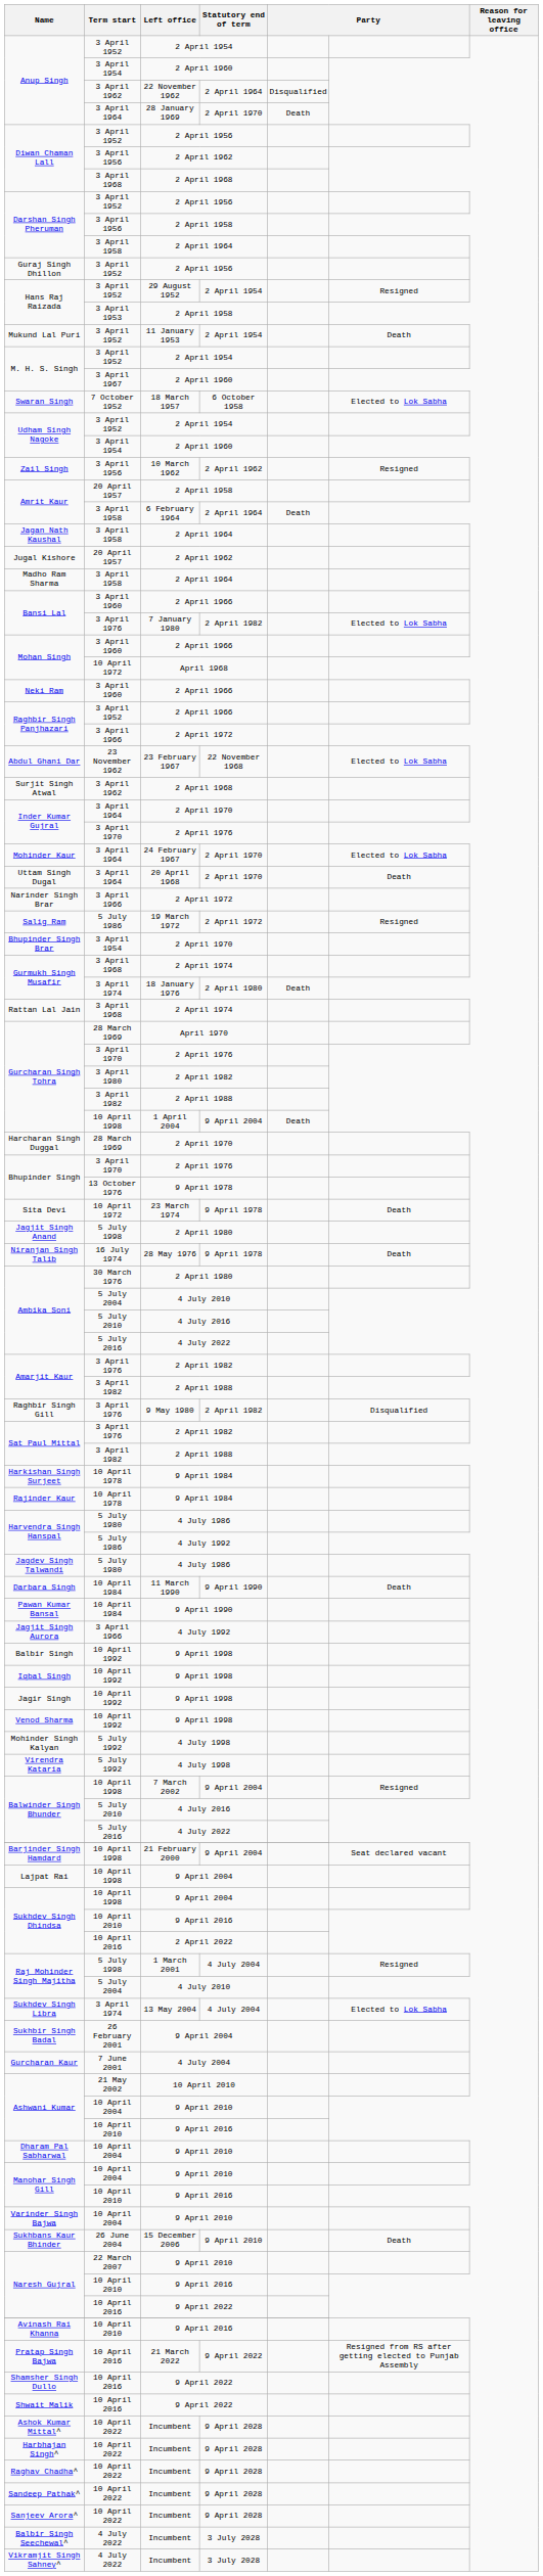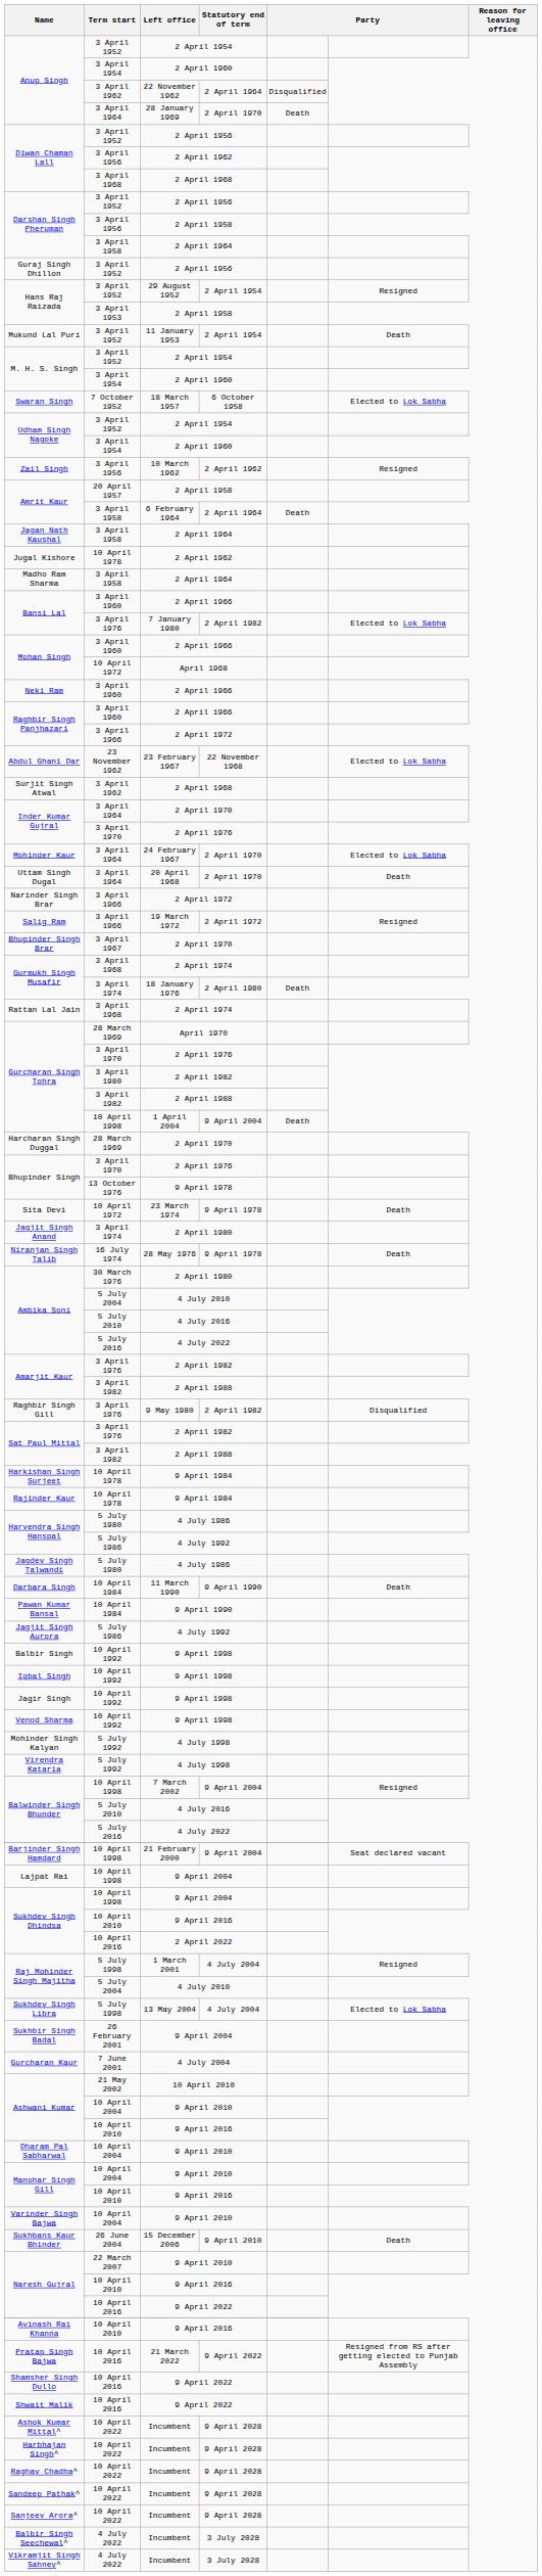 <table class="wikitable sortable" style="text-align:center">
 <tr>
 <th>Name</th>
 <th>Term start</th>
 <th>Left office</th>
 <th>Statutory end of term</th>
 <th colspan=2>Party</th>
 <th>Reason for leaving office</th>
 </tr>
 <tr>
 <td rowspan=4><a href='#'>Anup Singh</a></td>
 <td>3 April 1952</td>
 <td colspan=2>2 April 1954</td>
 <td></td>
 <td></td>
 </tr>
 <tr>
 <td>3 April 1954</td>
 <td colspan=2>2 April 1960</td>
 <td></td>
 </tr>
 <tr>
 <td>3 April 1962</td>
 <td>22 November 1962</td>
 <td>2 April 1964</td>
 <td>Disqualified</td>
 </tr>
 <tr>
 <td>3 April 1964</td>
 <td>28 January 1969</td>
 <td>2 April 1970</td>
 <td>Death</td>
 </tr>
 <tr>
 <td rowspan=3><a href='#'>Diwan Chaman Lall</a></td>
 <td>3 April 1952</td>
 <td colspan=2>2 April 1956</td>
 <td></td>
 <td></td>
 </tr>
 <tr>
 <td>3 April 1956</td>
 <td colspan=2>2 April 1962</td>
 <td></td>
 </tr>
 <tr>
 <td>3 April 1968</td>
 <td colspan=2>2 April 1968</td>
 <td></td>
 </tr>
 <tr>
 <td rowspan=3><a href='#'>Darshan Singh Pheruman</a></td>
 <td>3 April 1952</td>
 <td colspan=2>2 April 1956</td>
 <td></td>
 <td></td>
 </tr>
 <tr>
 <td>3 April 1956</td>
 <td colspan=2>2 April 1958</td>
 <td></td>
 </tr>
 <tr>
 <td>3 April 1958</td>
 <td colspan=2>2 April 1964</td>
 <td></td>
 <td></td>
 </tr>
 <tr>
 <td>Guraj Singh Dhillon</td>
 <td>3 April 1952</td>
 <td colspan=2>2 April 1956</td>
 <td></td>
 <td></td>
 </tr>
 <tr>
 <td rowspan=2>Hans Raj Raizada</td>
 <td>3 April 1952</td>
 <td>29 August 1952</td>
 <td>2 April 1954</td>
 <td></td>
 <td>Resigned</td>
 </tr>
 <tr>
 <td>3 April 1953</td>
 <td colspan=2>2 April 1958</td>
 <td></td>
 </tr>
 <tr>
 <td>Mukund Lal Puri</td>
 <td>3 April 1952</td>
 <td>11 January 1953</td>
 <td>2 April 1954</td>
 <td></td>
 <td>Death</td>
 </tr>
 <tr>
 <td rowspan=2>M. H. S.  Singh</td>
 <td>3 April 1952</td>
 <td colspan=2>2 April 1954</td>
 <td></td>
 <td></td>
 </tr>
 <tr>
-<td>3 April 1967</td>
+<td>3 April 1954</td>
 <td colspan=2>2 April 1960</td>
 <td></td>
 </tr>
 <tr>
 <td><a href='#'>Swaran Singh</a></td>
 <td>7 October 1952</td>
 <td>18 March 1957</td>
 <td>6 October 1958</td>
 <td></td>
 <td>Elected to <a href='#'>Lok Sabha</a></td>
 </tr>
 <tr>
 <td rowspan=2><a href='#'>Udham Singh Nagoke</a></td>
 <td>3 April 1952</td>
 <td colspan=2>2 April 1954</td>
 <td></td>
 <td></td>
 </tr>
 <tr>
 <td>3 April 1954</td>
 <td colspan=2>2 April 1960</td>
 <td></td>
 </tr>
 <tr>
 <td><a href='#'>Zail Singh</a></td>
 <td>3 April 1956</td>
 <td>10 March 1962</td>
 <td>2 April 1962</td>
 <td></td>
 <td>Resigned</td>
 </tr>
 <tr>
 <td rowspan=2><a href='#'>Amrit Kaur</a></td>
 <td>20 April 1957</td>
 <td colspan=2>2 April 1958</td>
 <td></td>
 <td></td>
 </tr>
 <tr>
 <td>3 April 1958</td>
 <td>6 February 1964</td>
 <td>2 April 1964</td>
 <td>Death</td>
 </tr>
 <tr>
 <td><a href='#'>Jagan Nath Kaushal</a></td>
 <td>3 April 1958</td>
 <td colspan=2>2 April 1964</td>
 <td></td>
 <td></td>
 </tr>
 <tr>
 <td>Jugal Kishore</td>
-<td>20 April 1957</td>
+<td>10 April 1978</td>
 <td colspan=2>2 April 1962</td>
 <td></td>
 <td></td>
 </tr>
 <tr>
 <td>Madho Ram Sharma</td>
 <td>3 April 1958</td>
 <td colspan=2>2 April 1964</td>
 <td></td>
 <td></td>
 </tr>
 <tr>
 <td rowspan=2><a href='#'>Bansi Lal</a></td>
 <td>3 April 1960</td>
 <td colspan=2>2 April 1966</td>
 <td></td>
 <td></td>
 </tr>
 <tr>
 <td>3 April 1976</td>
 <td>7 January 1980</td>
 <td>2 April 1982</td>
 <td></td>
 <td>Elected to <a href='#'>Lok Sabha</a></td>
 </tr>
 <tr>
 <td rowspan=2><a href='#'>Mohan Singh</a></td>
 <td>3 April 1960</td>
 <td colspan=2>2 April 1966</td>
 <td></td>
 <td></td>
 </tr>
 <tr>
 <td>10 April 1972</td>
 <td colspan=2>April 1968</td>
 <td></td>
 </tr>
 <tr>
 <td><a href='#'>Neki Ram</a></td>
 <td>3 April 1960</td>
 <td colspan=2>2 April 1966</td>
 <td></td>
 <td></td>
 </tr>
 <tr>
 <td rowspan=2><a href='#'>Raghbir Singh Panjhazari</a></td>
-<td>3 April 1952</td>
+<td>3 April 1960</td>
 <td colspan=2>2 April 1966</td>
 <td></td>
 <td></td>
 </tr>
 <tr>
 <td>3 April 1966</td>
 <td colspan=2>2 April 1972</td>
 <td></td>
 </tr>
 <tr>
 <td><a href='#'>Abdul Ghani Dar</a></td>
 <td>23 November 1962</td>
 <td>23 February 1967</td>
 <td>22 November 1968</td>
 <td></td>
 <td>Elected to <a href='#'>Lok Sabha</a></td>
 </tr>
 <tr>
 <td>Surjit Singh Atwal</td>
 <td>3 April 1962</td>
 <td colspan=2>2 April 1968</td>
 <td></td>
 <td></td>
 </tr>
 <tr>
 <td rowspan=2><a href='#'>Inder Kumar Gujral</a></td>
 <td>3 April 1964</td>
 <td colspan=2>2 April 1970</td>
 <td></td>
 <td></td>
 </tr>
 <tr>
 <td>3 April 1970</td>
 <td colspan=2>2 April 1976</td>
 <td></td>
 </tr>
 <tr>
 <td><a href='#'>Mohinder Kaur</a></td>
 <td>3 April 1964</td>
 <td>24 February 1967</td>
 <td>2 April 1970</td>
 <td></td>
 <td>Elected to <a href='#'>Lok Sabha</a></td>
 </tr>
 <tr>
 <td>Uttam Singh Dugal</td>
 <td>3 April 1964</td>
 <td>20 April 1968</td>
 <td>2 April 1970</td>
 <td></td>
 <td>Death</td>
 </tr>
 <tr>
 <td>Narinder Singh Brar</td>
 <td>3 April 1966</td>
 <td colspan=2>2 April 1972</td>
 <td></td>
 <td></td>
 </tr>
 <tr>
 <td><a href='#'>Salig Ram</a></td>
-<td>5 July 1986</td>
+<td>3 April 1966</td>
 <td>19 March 1972</td>
 <td>2 April 1972</td>
 <td></td>
 <td>Resigned</td>
 </tr>
 <tr>
 <td><a href='#'>Bhupinder Singh Brar</a></td>
-<td>3 April 1954</td>
+<td>3 April 1967</td>
 <td colspan=2>2 April 1970</td>
 <td></td>
 <td></td>
 </tr>
 <tr>
 <td rowspan=2><a href='#'>Gurmukh Singh Musafir</a></td>
 <td>3 April 1968</td>
 <td colspan=2>2 April 1974</td>
 <td></td>
 <td></td>
 </tr>
 <tr>
 <td>3 April 1974</td>
 <td>18 January 1976</td>
 <td>2 April 1980</td>
 <td>Death</td>
 </tr>
 <tr>
 <td>Rattan Lal Jain</td>
 <td>3 April 1968</td>
 <td colspan=2>2 April 1974</td>
 <td></td>
 <td></td>
 </tr>
 <tr>
 <td rowspan=5><a href='#'>Gurcharan Singh Tohra</a></td>
 <td>28 March 1969</td>
 <td colspan=2>April 1970</td>
 <td></td>
 <td></td>
 </tr>
 <tr>
 <td>3 April 1970</td>
 <td colspan=2>2 April 1976</td>
 <td></td>
 </tr>
 <tr>
 <td>3 April 1980</td>
 <td colspan=2>2 April 1982</td>
 <td></td>
 </tr>
 <tr>
 <td>3 April 1982</td>
 <td colspan=2>2 April 1988</td>
 <td></td>
 </tr>
 <tr>
 <td>10 April 1998</td>
 <td>1 April 2004</td>
 <td>9 April 2004</td>
 <td>Death</td>
 </tr>
 <tr>
 <td>Harcharan Singh Duggal</td>
 <td>28 March 1969</td>
 <td colspan=2>2 April 1970</td>
 <td></td>
 <td></td>
 </tr>
 <tr>
 <td rowspan=2>Bhupinder Singh</td>
 <td>3 April 1970</td>
 <td colspan=2>2 April 1976</td>
 <td></td>
 <td></td>
 </tr>
 <tr>
 <td>13 October 1976</td>
 <td colspan=2>9 April 1978</td>
 <td></td>
 <td></td>
 </tr>
 <tr>
 <td>Sita Devi</td>
 <td>10 April 1972</td>
 <td>23 March 1974</td>
 <td>9 April 1978</td>
 <td></td>
 <td>Death</td>
 </tr>
 <tr>
 <td><a href='#'>Jagjit Singh Anand</a></td>
-<td>5 July 1998</td>
+<td>3 April 1974</td>
 <td colspan=2>2 April 1980</td>
 <td></td>
 <td></td>
 </tr>
 <tr>
 <td><a href='#'>Niranjan Singh Talib</a></td>
 <td>16 July 1974</td>
 <td>28 May 1976</td>
 <td>9 April 1978</td>
 <td></td>
 <td>Death</td>
 </tr>
 <tr>
 <td rowspan=4><a href='#'>Ambika Soni</a></td>
 <td>30 March 1976</td>
 <td colspan=2>2 April 1980</td>
 <td></td>
 <td></td>
 </tr>
 <tr>
 <td>5 July 2004</td>
 <td colspan=2>4 July 2010</td>
 <td></td>
 </tr>
 <tr>
 <td>5 July 2010</td>
 <td colspan=2>4 July 2016</td>
 <td></td>
 </tr>
 <tr>
 <td>5 July 2016</td>
 <td colspan=2>4 July 2022</td>
 <td></td>
 </tr>
 <tr>
 <td rowspan=2><a href='#'>Amarjit Kaur</a></td>
 <td>3 April 1976</td>
 <td colspan=2>2 April 1982</td>
 <td></td>
 <td></td>
 </tr>
 <tr>
 <td>3 April 1982</td>
 <td colspan=2>2 April 1988</td>
 <td></td>
 </tr>
 <tr>
 <td>Raghbir Singh Gill</td>
 <td>3 April 1976</td>
 <td>9 May 1980</td>
 <td>2 April 1982</td>
 <td></td>
 <td>Disqualified</td>
 </tr>
 <tr>
 <td rowspan=2><a href='#'>Sat Paul Mittal</a></td>
 <td>3 April 1976</td>
 <td colspan=2>2 April 1982</td>
 <td></td>
 <td></td>
 </tr>
 <tr>
 <td>3 April 1982</td>
 <td colspan=2>2 April 1988</td>
 <td></td>
 </tr>
 <tr>
 <td><a href='#'>Harkishan Singh Surjeet</a></td>
 <td>10 April 1978</td>
 <td colspan=2>9 April 1984</td>
 <td></td>
 <td></td>
 </tr>
 <tr>
 <td><a href='#'>Rajinder Kaur</a></td>
 <td>10 April 1978</td>
 <td colspan=2>9 April 1984</td>
 <td></td>
 <td></td>
 </tr>
 <tr>
 <td rowspan=2><a href='#'>Harvendra Singh Hanspal</a></td>
 <td>5 July 1980</td>
 <td colspan=2>4 July 1986</td>
 <td></td>
 <td></td>
 </tr>
 <tr>
 <td>5 July 1986</td>
 <td colspan=2>4 July 1992</td>
 <td></td>
 </tr>
 <tr>
 <td><a href='#'>Jagdev Singh Talwandi</a></td>
 <td>5 July 1980</td>
 <td colspan=2>4 July 1986</td>
 <td></td>
 <td></td>
 </tr>
 <tr>
 <td><a href='#'>Darbara Singh</a></td>
 <td>10 April 1984</td>
 <td>11 March 1990</td>
 <td>9 April 1990</td>
 <td></td>
 <td>Death</td>
 </tr>
 <tr>
 <td><a href='#'>Pawan Kumar Bansal</a></td>
 <td>10 April 1984</td>
 <td colspan=2>9 April 1990</td>
 <td></td>
 <td></td>
 </tr>
 <tr>
 <td><a href='#'>Jagjit Singh Aurora</a></td>
-<td>3 April 1966</td>
+<td>5 July 1986</td>
 <td colspan=2>4 July 1992</td>
 <td></td>
 <td></td>
 </tr>
 <tr>
 <td>Balbir Singh</td>
 <td>10 April 1992</td>
 <td colspan=2>9 April 1998</td>
 <td></td>
 <td></td>
 </tr>
 <tr>
 <td><a href='#'>Iqbal Singh</a></td>
 <td>10 April 1992</td>
 <td colspan=2>9 April 1998</td>
 <td></td>
 <td></td>
 </tr>
 <tr>
 <td>Jagir Singh</td>
 <td>10 April 1992</td>
 <td colspan=2>9 April 1998</td>
 <td></td>
 <td></td>
 </tr>
 <tr>
 <td><a href='#'>Venod Sharma</a></td>
 <td>10 April 1992</td>
 <td colspan=2>9 April 1998</td>
 <td></td>
 <td></td>
 </tr>
 <tr>
 <td>Mohinder Singh Kalyan</td>
 <td>5 July 1992</td>
 <td colspan=2>4 July 1998</td>
 <td></td>
 <td></td>
 </tr>
 <tr>
 <td><a href='#'>Virendra Kataria</a></td>
 <td>5 July 1992</td>
 <td colspan=2>4 July 1998</td>
 <td></td>
 <td></td>
 </tr>
 <tr>
 <td rowspan=3><a href='#'>Balwinder Singh Bhunder</a></td>
 <td>10 April 1998</td>
 <td>7 March 2002</td>
 <td>9 April 2004</td>
 <td></td>
 <td>Resigned</td>
 </tr>
 <tr>
 <td>5 July 2010</td>
 <td colspan=2>4 July 2016</td>
 <td></td>
 </tr>
 <tr>
 <td>5 July 2016</td>
 <td colspan=2>4 July 2022</td>
 <td></td>
 </tr>
 <tr>
 </tr>
 <tr>
 <td><a href='#'>Barjinder Singh Hamdard</a></td>
 <td>10 April 1998</td>
 <td>21 February 2000</td>
 <td>9 April 2004</td>
 <td></td>
 <td>Seat declared vacant</td>
 </tr>
 <tr>
 <td>Lajpat Rai</td>
 <td>10 April 1998</td>
 <td colspan=2>9 April 2004</td>
 <td></td>
 <td></td>
 </tr>
 <tr>
 <td rowspan=3><a href='#'>Sukhdev Singh Dhindsa</a></td>
 <td>10 April 1998</td>
 <td colspan=2>9 April 2004</td>
 <td></td>
 <td></td>
 </tr>
 <tr>
 <td>10 April 2010</td>
 <td colspan=2>9 April 2016</td>
 <td></td>
 </tr>
 <tr>
 <td>10 April 2016</td>
 <td colspan=2>2 April 2022</td>
 <td></td>
 </tr>
 <tr>
 <td rowspan=2><a href='#'>Raj Mohinder Singh Majitha</a></td>
 <td>5 July 1998</td>
 <td>1 March 2001</td>
 <td>4 July 2004</td>
 <td></td>
 <td>Resigned</td>
 </tr>
 <tr>
 <td>5 July 2004</td>
 <td colspan=2>4 July 2010</td>
 <td></td>
 </tr>
 <tr>
 <td><a href='#'>Sukhdev Singh Libra</a></td>
-<td>3 April 1974</td>
+<td>5 July 1998</td>
 <td>13 May 2004</td>
 <td>4 July 2004</td>
 <td></td>
 <td>Elected to <a href='#'>Lok Sabha</a></td>
 </tr>
 <tr>
 <td><a href='#'>Sukhbir Singh Badal</a></td>
 <td>26 February 2001</td>
 <td colspan=2>9 April 2004</td>
 <td></td>
 <td></td>
 </tr>
 <tr>
 <td><a href='#'>Gurcharan Kaur</a></td>
 <td>7 June 2001</td>
 <td colspan=2>4 July 2004</td>
 <td></td>
 <td></td>
 </tr>
 <tr>
 <td rowspan=3><a href='#'>Ashwani Kumar</a></td>
 <td>21 May 2002</td>
 <td colspan=2>10 April 2010</td>
 <td></td>
 <td></td>
 </tr>
 <tr>
 <td>10 April 2004</td>
 <td colspan=2>9 April 2010</td>
 <td></td>
 </tr>
 <tr>
 <td>10 April 2010</td>
 <td colspan=2>9 April 2016</td>
 <td></td>
 </tr>
 <tr>
 <td><a href='#'>Dharam Pal Sabharwal</a></td>
 <td>10 April 2004</td>
 <td colspan=2>9 April 2010</td>
 <td></td>
 <td></td>
 </tr>
 <tr>
 <td rowspan=2><a href='#'>Manohar Singh Gill</a></td>
 <td>10 April 2004</td>
 <td colspan=2>9 April 2010</td>
 <td></td>
 <td></td>
 </tr>
 <tr>
 <td>10 April 2010</td>
 <td colspan=2>9 April 2016</td>
 <td></td>
 </tr>
 <tr>
 <td><a href='#'>Varinder Singh Bajwa</a></td>
 <td>10 April 2004</td>
 <td colspan=2>9 April 2010</td>
 <td></td>
 <td></td>
 </tr>
 <tr>
 <td><a href='#'>Sukhbans Kaur Bhinder</a></td>
 <td>26 June 2004</td>
 <td>15 December 2006</td>
 <td>9 April 2010</td>
 <td></td>
 <td>Death</td>
 </tr>
 <tr>
 <td rowspan=3><a href='#'>Naresh Gujral</a></td>
 <td>22 March 2007</td>
 <td colspan=2>9 April 2010</td>
 <td></td>
 <td></td>
 </tr>
 <tr>
 <td>10 April 2010</td>
 <td colspan=2>9 April 2016</td>
 <td></td>
 </tr>
 <tr>
 <td>10 April 2016</td>
 <td colspan="2">9 April 2022</td>
 <td></td>
 </tr>
 <tr>
 </tr>
 <tr>
 <td><a href='#'>Avinash Rai Khanna</a></td>
 <td>10 April 2010</td>
 <td colspan=2>9 April 2016</td>
 <td></td>
 <td></td>
 </tr>
 <tr>
 <td><a href='#'>Pratap Singh Bajwa</a></td>
 <td>10 April 2016</td>
 <td>21 March 2022</td>
 <td>9 April 2022</td>
 <td></td>
 <td>Resigned from RS after getting elected to Punjab Assembly</td>
 </tr>
 <tr>
 <td><a href='#'>Shamsher Singh Dullo</a></td>
 <td>10 April 2016</td>
 <td colspan="2">9 April 2022</td>
 <td></td>
 <td></td>
 </tr>
 <tr>
 <td><a href='#'>Shwait Malik</a></td>
 <td>10 April 2016</td>
 <td colspan="2">9 April 2022</td>
 <td></td>
 <td></td>
 </tr>
 <tr>
 <td><a href='#'>Ashok Kumar Mittal</a>^</td>
 <td>10 April 2022</td>
 <td>Incumbent</td>
 <td>9 April 2028</td>
 <td></td>
 <td></td>
 </tr>
 <tr>
 <td><a href='#'>Harbhajan Singh</a>^</td>
 <td>10 April 2022</td>
 <td>Incumbent</td>
 <td>9 April 2028</td>
 <td></td>
 <td></td>
 </tr>
 <tr>
 <td><a href='#'>Raghav Chadha</a>^</td>
 <td>10 April 2022</td>
 <td>Incumbent</td>
 <td>9 April 2028</td>
 <td></td>
 <td></td>
 </tr>
 <tr>
 <td><a href='#'>Sandeep Pathak</a>^</td>
 <td>10 April 2022</td>
 <td>Incumbent</td>
 <td>9 April 2028</td>
 <td></td>
 <td></td>
 </tr>
 <tr>
 <td><a href='#'>Sanjeev Arora</a>^</td>
 <td>10 April 2022</td>
 <td>Incumbent</td>
 <td>9 April 2028</td>
 <td></td>
 <td></td>
 </tr>
 <tr>
 <td><a href='#'>Balbir Singh Seechewal</a>^</td>
 <td>4 July 2022</td>
 <td>Incumbent</td>
 <td>3 July 2028</td>
 <td></td>
 <td></td>
 </tr>
 <tr>
 <td><a href='#'>Vikramjit Singh Sahney</a>^</td>
 <td>4 July 2022</td>
 <td>Incumbent</td>
 <td>3 July 2028</td>
 <td></td>
 <td></td>
 </tr>
 </table>
